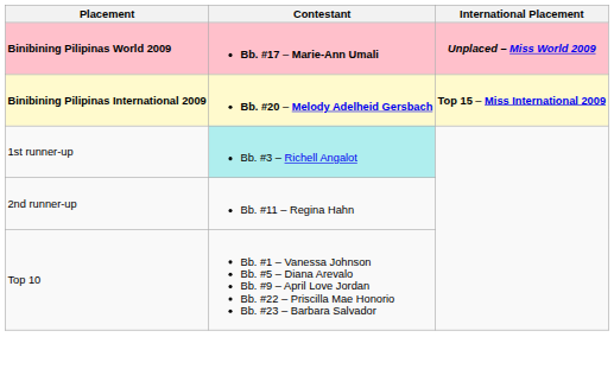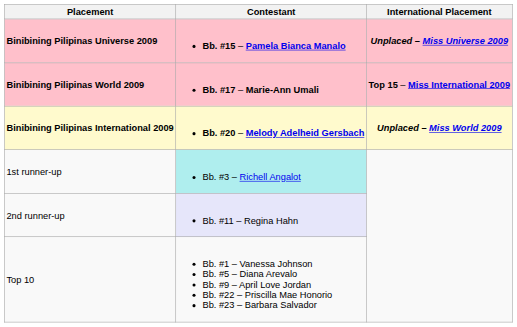 <table class="wikitable sortable" style="font-size:95%;">
 <tr>
 <th>Placement</th>
 <th>Contestant</th>
 <th>International Placement</th>
 </tr>
 <tr style="background:pink;">
+<td><strong>Binibining Pilipinas Universe 2009</strong></td>
+<td><br><ul><li><strong>Bb. #15</strong> – <strong><a href='#'>Pamela Bianca Manalo</a></strong></li></ul></td>
+<td align=center><strong><em>Unplaced <strong>– </strong><a href='#'>Miss Universe 2009</a></em></strong></td>
+</tr>
+<tr style="background:pink;">
 <td><strong>Binibining Pilipinas World 2009</strong></td>
 <td><br><ul><li><strong>Bb. #17</strong> – <strong>Marie-Ann Umali</strong></li></ul></td>
-<td align=center><strong><em>Unplaced <strong>– </strong><a href='#'>Miss World 2009</a></em></strong></td>
+<td align=center><strong> Top 15</strong> – <strong><a href='#'>Miss International 2009</a></strong></td>
 </tr>
 <tr style="background:#FFFACD;">
 <td><strong>Binibining Pilipinas International 2009</strong></td>
 <td><br><ul><li><strong>Bb. #20</strong> – <strong><a href='#'>Melody Adelheid Gersbach</a></strong></li></ul></td>
-<td align=center><strong> Top 15</strong> – <strong><a href='#'>Miss International 2009</a></strong></td>
+<td align=center><strong><em>Unplaced <strong>– </strong><a href='#'>Miss World 2009</a></em></strong></td>
 </tr>
 <tr>
 <td>1st runner-up</td>
 <td style="background: paleturquoise;"><br><ul><li>Bb. #3 – <a href='#'>Richell Angalot</a></li></ul></td>
 </tr>
 <tr>
 <td>2nd runner-up</td>
-<td><br><ul><li>Bb. #11 – Regina Hahn</li></ul></td>
+<td style="background: lavender;"><br><ul><li>Bb. #11 – Regina Hahn</li></ul></td>
 </tr>
 <tr>
 <td>Top 10</td>
 <td><br><ul><li>Bb. #1 – Vanessa Johnson</li><li>Bb. #5 – Diana Arevalo</li><li>Bb. #9 – April Love Jordan</li><li>Bb. #22 – Priscilla Mae Honorio</li><li>Bb. #23 – Barbara Salvador</li></ul></td>
 </tr>
 </table>
